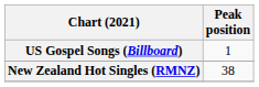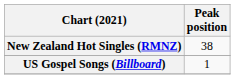 <table class="wikitable plainrowheaders sortable" style="text-align:center">
 <tr>
 <th scope="col">Chart (2021)</th>
 <th scope="col">Peak<br>position</th>
+</tr>
+<tr>
+<th scope="row">New Zealand Hot Singles (<a href='#'>RMNZ</a>)</th>
+<td>38</td>
+</tr>
+<tr>
+</tr>
+<tr>
 </tr>
 <tr>
 <th scope="row">US Gospel Songs (<a href='#'><em>Billboard</em></a>)</th>
 <td>1</td>
 </tr>
 <tr>
 </tr>
-<tr>
-</tr>
-<tr>
-<th scope="row">New Zealand Hot Singles (<a href='#'>RMNZ</a>)</th>
-<td>38</td>
-</tr>
-<tr>
-</tr>
 </table>
